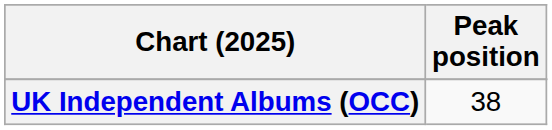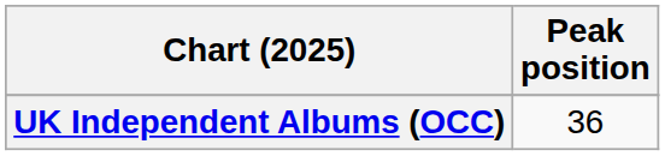 <table class="wikitable sortable plainrowheaders" style="text-align:center">
 <tr>
 <th scope="col">Chart (2025)</th>
 <th scope="col">Peak<br>position</th>
 </tr>
 <tr>
 </tr>
 <tr>
 <th scope="row"><a href='#'>UK Independent Albums</a> (<a href='#'>OCC</a>)</th>
-<td>38</td>
+<td>36</td>
 </tr>
 </table>
